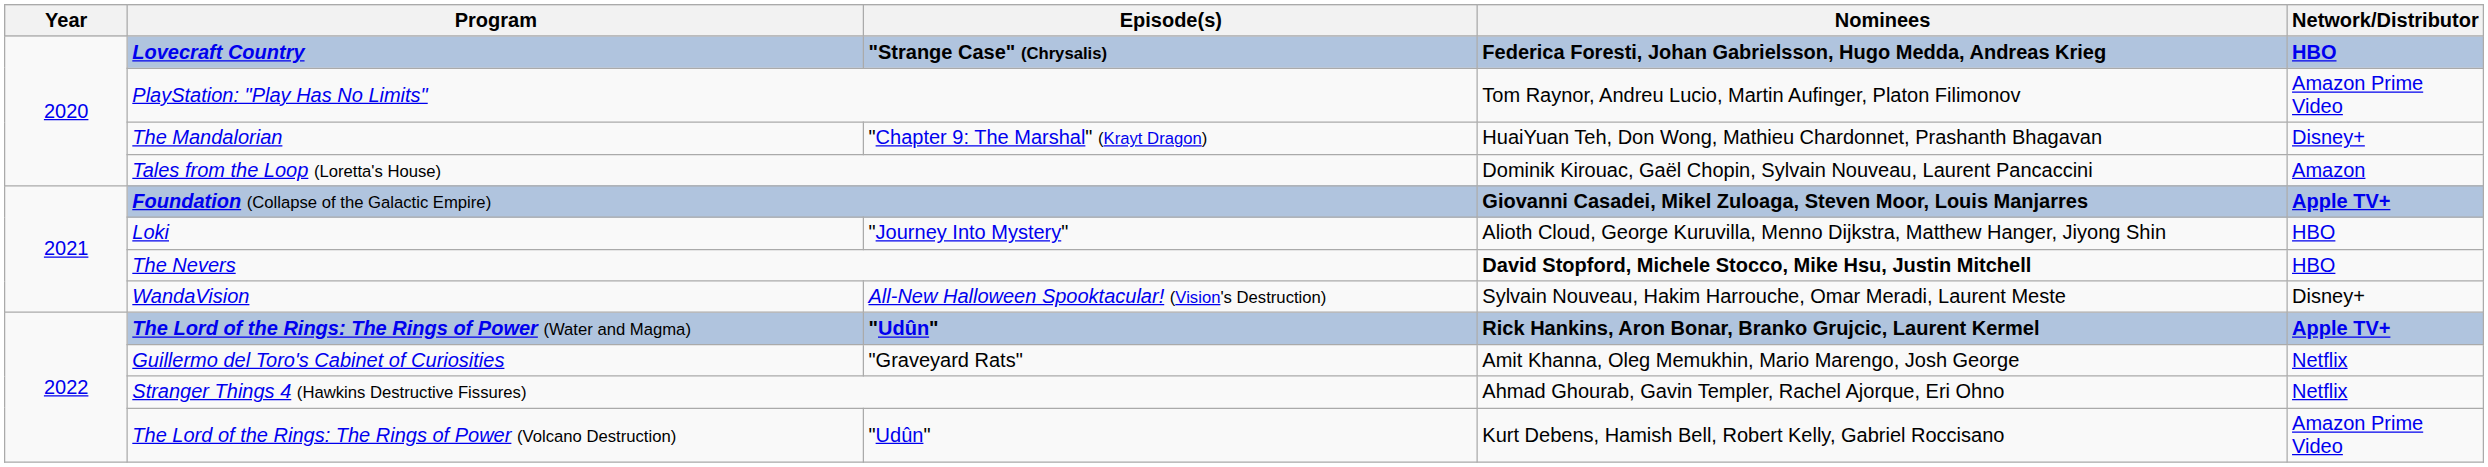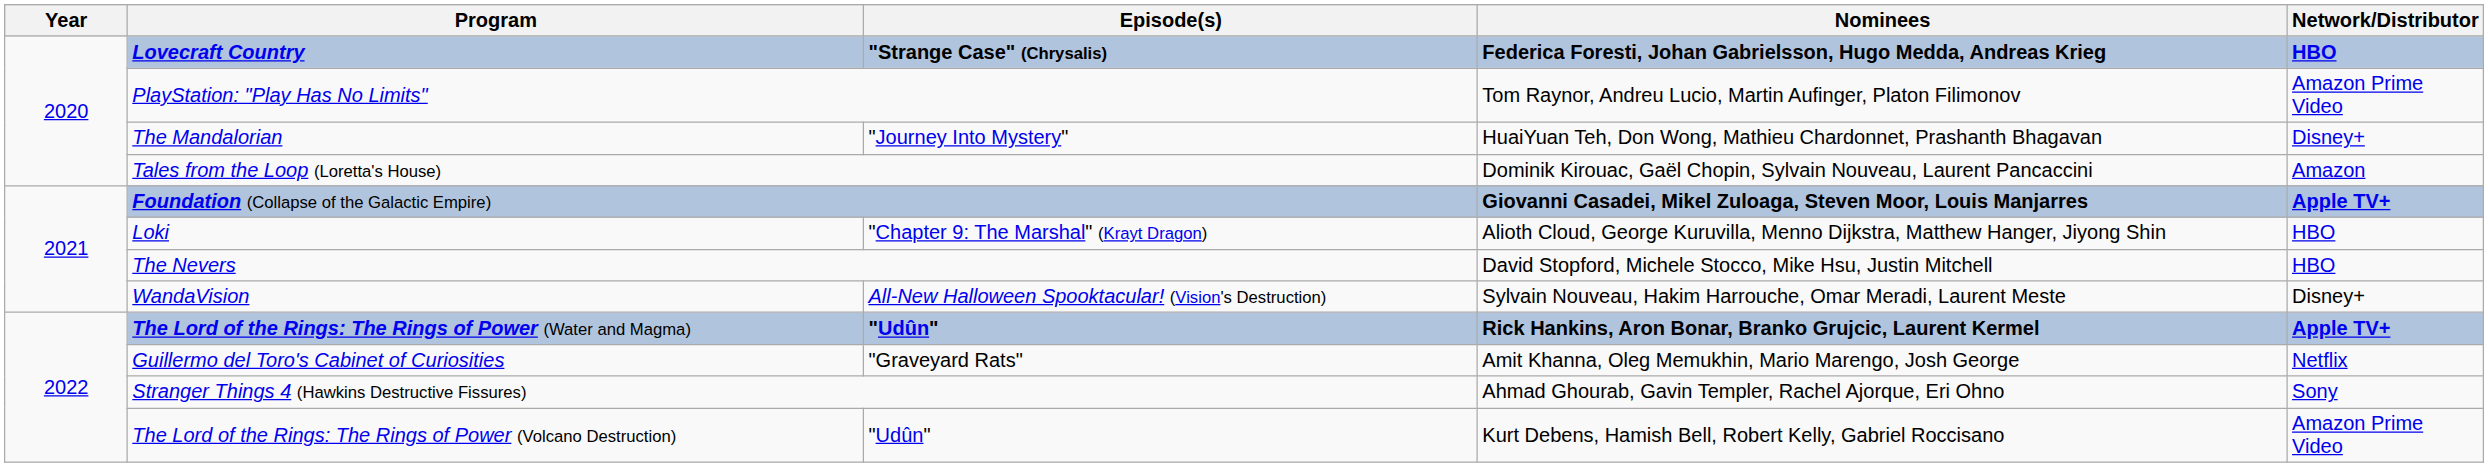 <table class="wikitable" style="width:100%">
 <tr bgcolor="#bebebe">
 <th width="5%">Year</th>
 <th width="30%">Program</th>
 <th width="25%">Episode(s)</th>
 <th width="33%">Nominees</th>
 <th width="8%">Network/Distributor</th>
 </tr>
 <tr>
 <td rowspan="4" style="text-align:center;"><a href='#'>2020</a><br></td>
 <td style="background:#B0C4DE;"><strong><em><a href='#'>Lovecraft Country</a></em></strong></td>
 <td style="background:#B0C4DE;"><strong>"Strange Case" <small>(Chrysalis)</small></strong></td>
 <td style="background:#B0C4DE;"><strong>Federica Foresti, Johan Gabrielsson, Hugo Medda, Andreas Krieg</strong></td>
 <td style="background:#B0C4DE;"><strong><a href='#'>HBO</a></strong></td>
 </tr>
 <tr>
 <td colspan="2"><em><a href='#'>PlayStation: "Play Has No Limits"</a></em></td>
 <td>Tom Raynor, Andreu Lucio, Martin Aufinger, Platon Filimonov</td>
 <td><a href='#'>Amazon Prime Video</a></td>
 </tr>
 <tr>
 <td><em><a href='#'>The Mandalorian</a></em></td>
-<td>"<a href='#'>Chapter 9: The Marshal</a>" <small>(<a href='#'>Krayt Dragon</a>)</small></td>
+<td>"<a href='#'>Journey Into Mystery</a>"</td>
 <td>HuaiYuan Teh, Don Wong, Mathieu Chardonnet, Prashanth Bhagavan</td>
 <td><a href='#'>Disney+</a></td>
 </tr>
 <tr>
 <td colspan="2"><em><a href='#'>Tales from the Loop</a></em> <small>(Loretta's House)</small></td>
 <td>Dominik Kirouac, Gaël Chopin, Sylvain Nouveau, Laurent Pancaccini</td>
 <td><a href='#'>Amazon</a></td>
 </tr>
 <tr>
 <td rowspan="4" style="text-align:center;"><a href='#'>2021</a><br></td>
 <td style="background:#B0C4DE;" colspan="2"><strong><em><a href='#'>Foundation</a></em></strong> <small>(Collapse of the Galactic Empire)</small></td>
 <td style="background:#B0C4DE;"><strong>Giovanni Casadei, Mikel Zuloaga, Steven Moor, Louis Manjarres</strong></td>
 <td style="background:#B0C4DE;"><strong><a href='#'>Apple TV+</a></strong></td>
 </tr>
 <tr>
 <td><em><a href='#'>Loki</a></em></td>
-<td>"<a href='#'>Journey Into Mystery</a>"</td>
+<td>"<a href='#'>Chapter 9: The Marshal</a>" <small>(<a href='#'>Krayt Dragon</a>)</small></td>
 <td>Alioth Cloud, George Kuruvilla, Menno Dijkstra, Matthew Hanger, Jiyong Shin</td>
 <td><a href='#'>HBO</a></td>
 </tr>
 <tr>
 <td colspan="2"><em><a href='#'>The Nevers</a></em></td>
-<td><strong>David Stopford, Michele Stocco, Mike Hsu, Justin Mitchell</strong></td>
+<td>David Stopford, Michele Stocco, Mike Hsu, Justin Mitchell</td>
 <td><a href='#'>HBO</a></td>
 </tr>
 <tr>
 <td><em><a href='#'>WandaVision</a></em></td>
 <td><em><a href='#'>All-New Halloween Spooktacular!</a></em> <small>(<a href='#'>Vision</a>'s Destruction)</small></td>
 <td>Sylvain Nouveau, Hakim Harrouche, Omar Meradi, Laurent Meste</td>
 <td>Disney+</td>
 </tr>
 <tr>
 <td rowspan="4" style="text-align:center;"><a href='#'>2022</a><br></td>
 <td style="background:#B0C4DE;"><strong><em><a href='#'>The Lord of the Rings: The Rings of Power</a></em></strong> <small>(Water and Magma)</small></td>
 <td style="background:#B0C4DE;"><strong>"<a href='#'>Udûn</a>"</strong></td>
 <td style="background:#B0C4DE;"><strong>Rick Hankins, Aron Bonar, Branko Grujcic, Laurent Kermel</strong></td>
 <td style="background:#B0C4DE;"><strong><a href='#'>Apple TV+</a></strong></td>
 </tr>
 <tr>
 <td><em><a href='#'>Guillermo del Toro's Cabinet of Curiosities</a></em></td>
 <td>"Graveyard Rats"</td>
 <td>Amit Khanna, Oleg Memukhin, Mario Marengo, Josh George</td>
 <td><a href='#'>Netflix</a></td>
 </tr>
 <tr>
 <td colspan="2"><em><a href='#'>Stranger Things 4</a></em> <small>(Hawkins Destructive Fissures)</small></td>
 <td>Ahmad Ghourab, Gavin Templer, Rachel Ajorque, Eri Ohno</td>
-<td><a href='#'>Netflix</a></td>
+<td><a href='#'>Sony</a></td>
 </tr>
 <tr>
 <td><em><a href='#'>The Lord of the Rings: The Rings of Power</a></em> <small>(Volcano Destruction)</small></td>
 <td>"<a href='#'>Udûn</a>"</td>
 <td>Kurt Debens, Hamish Bell, Robert Kelly, Gabriel Roccisano</td>
 <td><a href='#'>Amazon Prime Video</a></td>
 </tr>
 </table>
